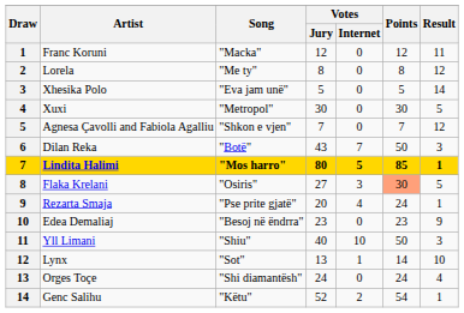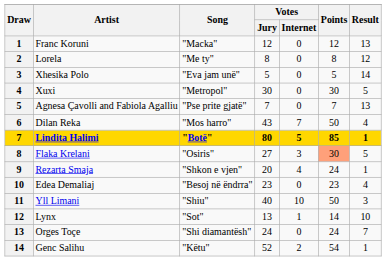 <table class="sortable wikitable plainrowheaders" style="margin: 1em auto 1em auto; text-align:center;">
 <tr>
 </tr>
 <tr>
 <th rowspan="2">Draw</th>
 <th rowspan="2">Artist</th>
 <th rowspan="2">Song</th>
 <th colspan="2">Votes</th>
 <th rowspan="2">Points</th>
 <th rowspan="2">Result</th>
 </tr>
 <tr>
 <th>Jury</th>
 <th>Internet</th>
 </tr>
 <tr>
 <th scope="row" style="text-align:center;">1</th>
 <td align="left">Franc Koruni</td>
 <td align="left">"Macka"</td>
 <td>12</td>
 <td>0</td>
 <td>12</td>
-<td>11</td>
+<td>13</td>
 </tr>
 <tr>
 <th scope="row" style="text-align:center;">2</th>
 <td align="left">Lorela</td>
 <td align="left">"Me ty"</td>
 <td>8</td>
 <td>0</td>
 <td>8</td>
 <td>12</td>
 </tr>
 <tr>
 <th scope="row" style="text-align:center;">3</th>
 <td align="left">Xhesika Polo</td>
 <td align="left">"Eva jam unë"</td>
 <td>5</td>
 <td>0</td>
 <td>5</td>
 <td>14</td>
 </tr>
 <tr>
 <th scope="row" style="text-align:center;">4</th>
 <td align="left">Xuxi</td>
 <td align="left">"Metropol"</td>
 <td>30</td>
 <td>0</td>
 <td>30</td>
 <td>5</td>
 </tr>
 <tr>
 <th scope="row" style="text-align:center;">5</th>
 <td align="left">Agnesa Çavolli and Fabiola Agalliu</td>
-<td align="left">"Shkon e vjen"</td>
+<td align="left">"Pse prite gjatë"</td>
 <td>7</td>
 <td>0</td>
 <td>7</td>
-<td>12</td>
+<td>13</td>
 </tr>
 <tr>
 <th scope="row" style="text-align:center;">6</th>
 <td align="left">Dilan Reka</td>
-<td align="left">"<a href='#'>Botë</a>"</td>
+<td align="left">"Mos harro"</td>
 <td>43</td>
 <td>7</td>
 <td>50</td>
-<td>3</td>
+<td>4</td>
 </tr>
 <tr style="font-weight:bold; background:gold;">
 <th scope="row" style="text-align:center; font-weight:bold; background:gold;">7</th>
 <td align="left"><a href='#'>Lindita Halimi</a></td>
-<td align="left">"Mos harro"</td>
+<td align="left">"<a href='#'>Botë</a>"</td>
 <td>80</td>
 <td>5</td>
 <td>85</td>
 <td>1</td>
 </tr>
 <tr>
 <th scope="row" style="text-align:center;">8</th>
 <td align="left"><a href='#'>Flaka Krelani</a></td>
 <td align="left">"Osiris"</td>
 <td>27</td>
 <td>3</td>
 <td style="background: lightsalmon;">30</td>
 <td>5</td>
 </tr>
 <tr>
 <th scope="row" style="text-align:center;">9</th>
 <td align="left"><a href='#'>Rezarta Smaja</a></td>
-<td align="left">"Pse prite gjatë"</td>
+<td align="left">"Shkon e vjen"</td>
 <td>20</td>
 <td>4</td>
 <td>24</td>
 <td>1</td>
 </tr>
 <tr>
 <th scope="row" style="text-align:center;">10</th>
 <td align="left">Edea Demaliaj</td>
 <td align="left">"Besoj në ëndrra"</td>
 <td>23</td>
 <td>0</td>
 <td>23</td>
-<td>9</td>
+<td>4</td>
 </tr>
 <tr>
 <th scope="row" style="text-align:center;">11</th>
 <td align="left"><a href='#'>Yll Limani</a></td>
 <td align="left">"Shiu"</td>
 <td>40</td>
 <td>10</td>
 <td>50</td>
 <td>3</td>
 </tr>
 <tr>
 <th scope="row" style="text-align:center;">12</th>
 <td align="left">Lynx</td>
 <td align="left">"Sot"</td>
 <td>13</td>
 <td>1</td>
 <td>14</td>
 <td>10</td>
 </tr>
 <tr>
 <th scope="row" style="text-align:center;">13</th>
 <td align="left">Orges Toçe</td>
 <td align="left">"Shi diamantësh"</td>
 <td>24</td>
 <td>0</td>
 <td>24</td>
-<td>4</td>
+<td>7</td>
 </tr>
 <tr>
 <th scope="row" style="text-align:center;">14</th>
 <td align="left">Genc Salihu</td>
 <td align="left">"Këtu"</td>
 <td>52</td>
 <td>2</td>
 <td>54</td>
 <td>1</td>
 </tr>
 </table>
